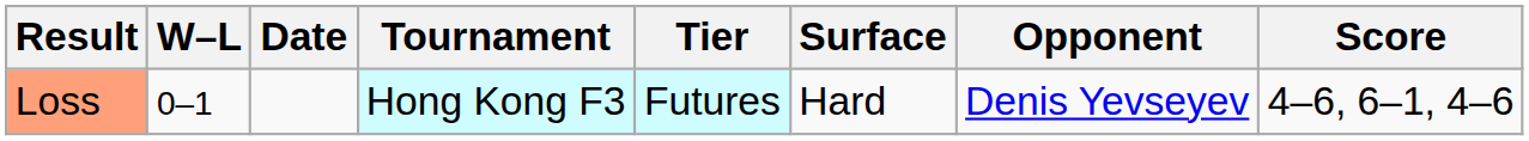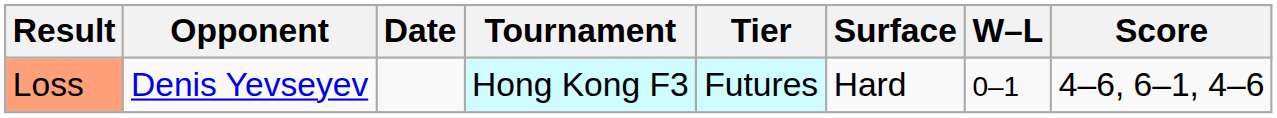 <table class="sortable wikitable">
 <tr>
 <th>Result</th>
-<th class="unsortable">W–L</th>
+<th>Opponent</th>
 <th>Date</th>
 <th>Tournament</th>
 <th>Tier</th>
 <th>Surface</th>
-<th>Opponent</th>
+<th class="unsortable">W–L</th>
 <th class="unsortable">Score</th>
 </tr>
 <tr>
 <td bgcolor=FFA07A>Loss</td>
-<td><small>0–1</small></td>
+<td> <a href='#'>Denis Yevseyev</a></td>
 <td></td>
 <td style="background:#cffcff;">Hong Kong F3</td>
 <td style="background:#cffcff;">Futures</td>
 <td>Hard</td>
-<td> <a href='#'>Denis Yevseyev</a></td>
+<td><small>0–1</small></td>
 <td>4–6, 6–1, 4–6</td>
 </tr>
 </table>
